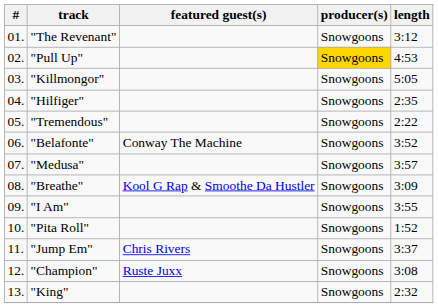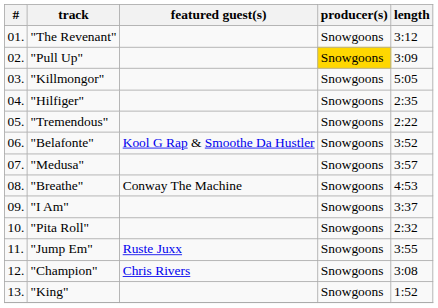 <table class="wikitable">
 <tr>
 <th>#</th>
 <th>track</th>
 <th>featured guest(s)</th>
 <th>producer(s)</th>
 <th>length</th>
 </tr>
 <tr>
 <td>01.</td>
 <td>"The Revenant"</td>
 <td></td>
 <td>Snowgoons</td>
 <td>3:12</td>
 </tr>
 <tr>
 <td>02.</td>
 <td>"Pull Up"</td>
 <td></td>
 <td style="background: gold;">Snowgoons</td>
-<td>4:53</td>
+<td>3:09</td>
 </tr>
 <tr>
 <td>03.</td>
 <td>"Killmongor"</td>
 <td></td>
 <td>Snowgoons</td>
 <td>5:05</td>
 </tr>
 <tr>
 <td>04.</td>
 <td>"Hilfiger"</td>
 <td></td>
 <td>Snowgoons</td>
 <td>2:35</td>
 </tr>
 <tr>
 <td>05.</td>
 <td>"Tremendous"</td>
 <td></td>
 <td>Snowgoons</td>
 <td>2:22</td>
 </tr>
 <tr>
 <td>06.</td>
 <td>"Belafonte"</td>
-<td>Conway The Machine</td>
+<td><a href='#'>Kool G Rap</a> & <a href='#'>Smoothe Da Hustler</a></td>
 <td>Snowgoons</td>
 <td>3:52</td>
 </tr>
 <tr>
 <td>07.</td>
 <td>"Medusa"</td>
 <td></td>
 <td>Snowgoons</td>
 <td>3:57</td>
 </tr>
 <tr>
 <td>08.</td>
 <td>"Breathe"</td>
-<td><a href='#'>Kool G Rap</a> & <a href='#'>Smoothe Da Hustler</a></td>
+<td>Conway The Machine</td>
 <td>Snowgoons</td>
-<td>3:09</td>
+<td>4:53</td>
 </tr>
 <tr>
 <td>09.</td>
 <td>"I Am"</td>
 <td></td>
 <td>Snowgoons</td>
-<td>3:55</td>
+<td>3:37</td>
 </tr>
 <tr>
 <td>10.</td>
 <td>"Pita Roll"</td>
 <td></td>
 <td>Snowgoons</td>
-<td>1:52</td>
+<td>2:32</td>
 </tr>
 <tr>
 <td>11.</td>
 <td>"Jump Em"</td>
-<td><a href='#'>Chris Rivers</a></td>
+<td><a href='#'>Ruste Juxx</a></td>
 <td>Snowgoons</td>
-<td>3:37</td>
+<td>3:55</td>
 </tr>
 <tr>
 <td>12.</td>
 <td>"Champion"</td>
-<td><a href='#'>Ruste Juxx</a></td>
+<td><a href='#'>Chris Rivers</a></td>
 <td>Snowgoons</td>
 <td>3:08</td>
 </tr>
 <tr>
 <td>13.</td>
 <td>"King"</td>
 <td></td>
 <td>Snowgoons</td>
-<td>2:32</td>
+<td>1:52</td>
 </tr>
 <tr>
 </tr>
 </table>
